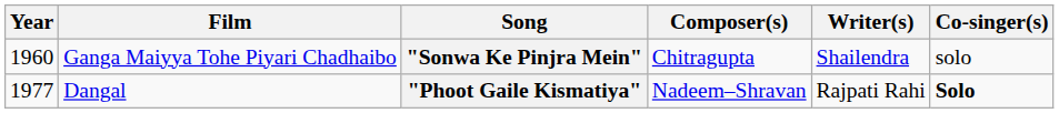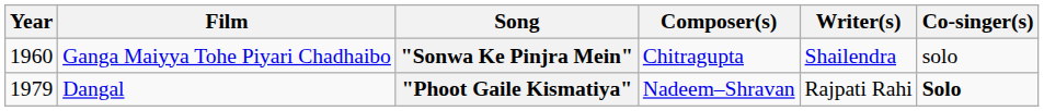 <table class="wikitable sortable">
 <tr>
 <th>Year</th>
 <th>Film</th>
 <th>Song</th>
 <th>Composer(s)</th>
 <th>Writer(s)</th>
 <th>Co-singer(s)</th>
 </tr>
 <tr>
 <td>1960</td>
 <td><a href='#'>Ganga Maiyya Tohe Piyari Chadhaibo</a></td>
 <th scope="row">"Sonwa Ke Pinjra Mein"</th>
 <td><a href='#'>Chitragupta</a></td>
 <td><a href='#'>Shailendra</a></td>
 <td>solo</td>
 </tr>
 <tr>
-<td>1977</td>
+<td>1979</td>
 <td><a href='#'>Dangal</a></td>
 <th>"Phoot Gaile Kismatiya"</th>
 <td><a href='#'>Nadeem–Shravan</a></td>
 <td>Rajpati Rahi</td>
 <td><strong>Solo</strong></td>
 </tr>
 </table>
